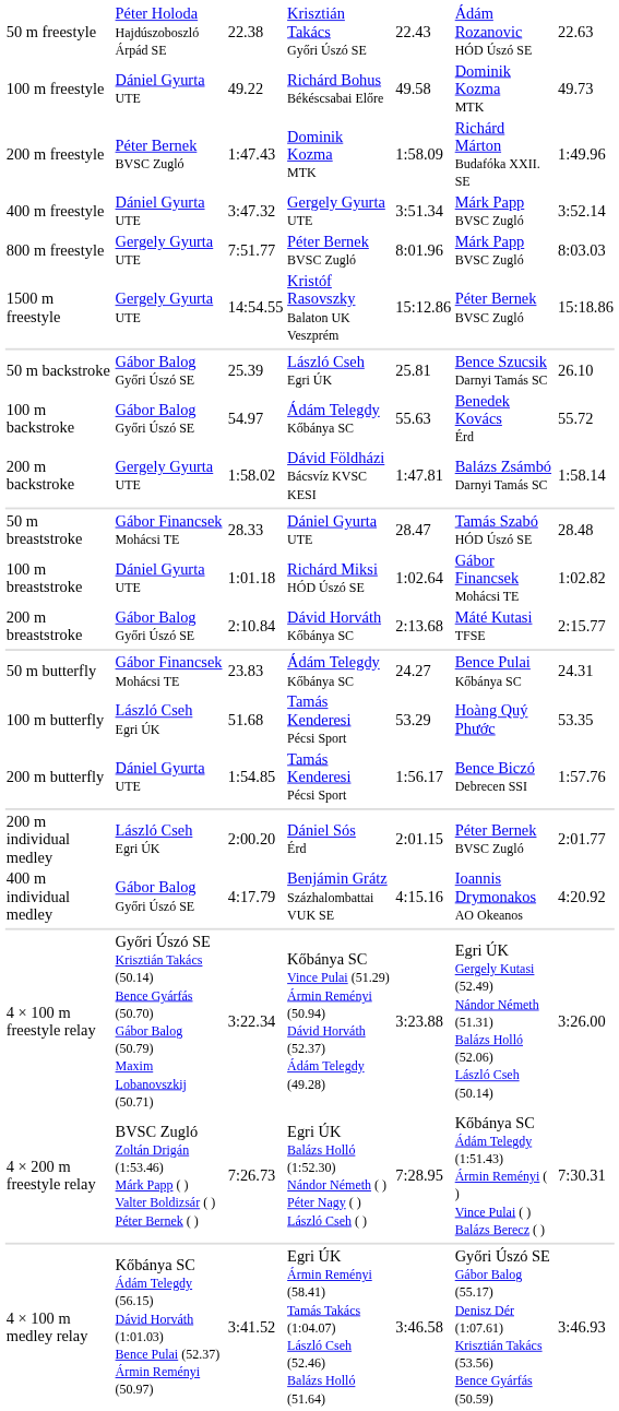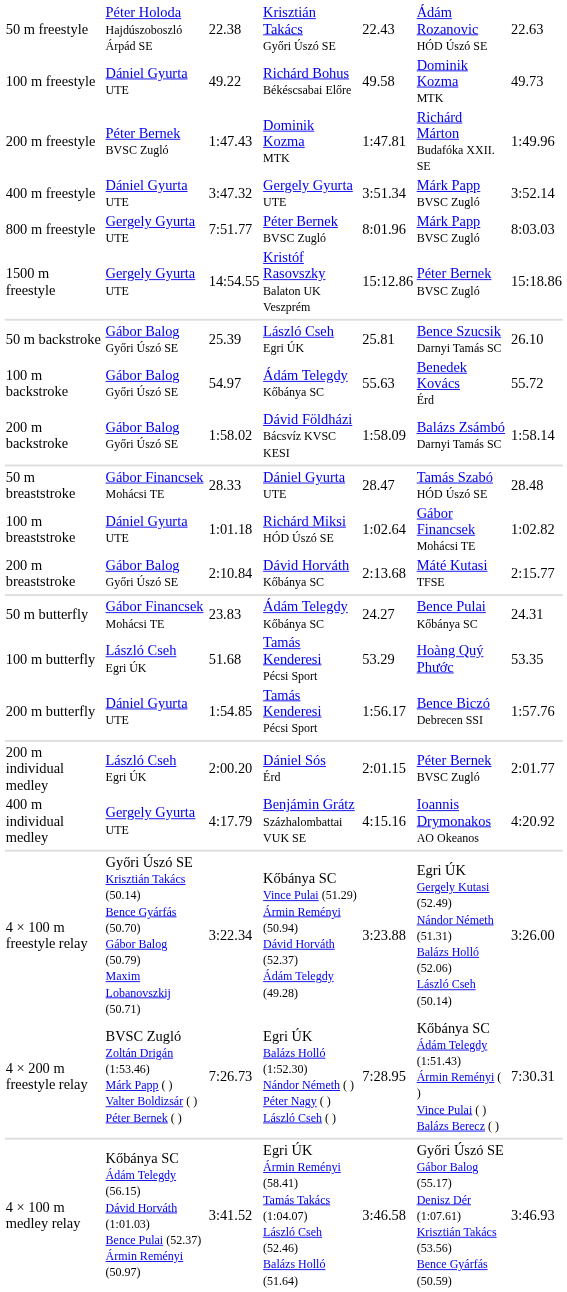 <table>
 <tr>
 <td>50 m freestyle</td>
 <td><a href='#'>Péter Holoda</a><br><small>Hajdúszoboszló Árpád SE</small></td>
 <td>22.38</td>
 <td><a href='#'>Krisztián Takács</a><br><small>Győri Úszó SE</small></td>
 <td>22.43</td>
 <td><a href='#'>Ádám Rozanovic</a><br><small>HÓD Úszó SE</small></td>
 <td>22.63</td>
 </tr>
 <tr>
 <td>100 m freestyle</td>
 <td><a href='#'>Dániel Gyurta</a><br><small>UTE</small></td>
 <td>49.22</td>
 <td><a href='#'>Richárd Bohus</a><br><small>Békéscsabai Előre</small></td>
 <td>49.58</td>
 <td><a href='#'>Dominik Kozma</a><br><small>MTK</small></td>
 <td>49.73</td>
 </tr>
 <tr>
 <td>200 m freestyle</td>
 <td><a href='#'>Péter Bernek</a><br><small>BVSC Zugló</small></td>
 <td>1:47.43</td>
 <td><a href='#'>Dominik Kozma</a><br><small>MTK</small></td>
-<td>1:58.09</td>
+<td>1:47.81</td>
 <td><a href='#'>Richárd Márton</a><br><small>Budafóka XXII. SE</small></td>
 <td>1:49.96</td>
 </tr>
 <tr>
 <td>400 m freestyle</td>
 <td><a href='#'>Dániel Gyurta</a><br><small>UTE</small></td>
 <td>3:47.32</td>
 <td><a href='#'>Gergely Gyurta</a><br><small>UTE</small></td>
 <td>3:51.34</td>
 <td><a href='#'>Márk Papp</a><br><small>BVSC Zugló</small></td>
 <td>3:52.14</td>
 </tr>
 <tr>
 <td>800 m freestyle</td>
 <td><a href='#'>Gergely Gyurta</a><br><small>UTE</small></td>
 <td>7:51.77</td>
 <td><a href='#'>Péter Bernek</a><br><small>BVSC Zugló</small></td>
 <td>8:01.96</td>
 <td><a href='#'>Márk Papp</a><br><small>BVSC Zugló</small></td>
 <td>8:03.03</td>
 </tr>
 <tr>
 <td>1500 m freestyle</td>
 <td><a href='#'>Gergely Gyurta</a><br><small>UTE</small></td>
 <td>14:54.55</td>
 <td><a href='#'>Kristóf Rasovszky</a><br><small>Balaton UK Veszprém</small></td>
 <td>15:12.86</td>
 <td><a href='#'>Péter Bernek</a><br><small>BVSC Zugló</small></td>
 <td>15:18.86</td>
 </tr>
 <tr>
 </tr>
 <tr bgcolor=#ddd>
 <td colspan=7></td>
 </tr>
 <tr>
 <td>50 m backstroke</td>
 <td><a href='#'>Gábor Balog</a><br><small>Győri Úszó SE</small></td>
 <td>25.39</td>
 <td><a href='#'>László Cseh</a><br><small>Egri ÚK</small></td>
 <td>25.81</td>
 <td><a href='#'>Bence Szucsik</a><br><small>Darnyi Tamás SC</small></td>
 <td>26.10</td>
 </tr>
 <tr>
 <td>100 m backstroke</td>
 <td><a href='#'>Gábor Balog</a><br><small>Győri Úszó SE</small></td>
 <td>54.97</td>
 <td><a href='#'>Ádám Telegdy</a><br><small>Kőbánya SC</small></td>
 <td>55.63</td>
 <td><a href='#'>Benedek Kovács</a><br><small>Érd</small></td>
 <td>55.72</td>
 </tr>
 <tr>
 <td>200 m backstroke</td>
-<td><a href='#'>Gergely Gyurta</a><br><small>UTE</small></td>
+<td><a href='#'>Gábor Balog</a><br><small>Győri Úszó SE</small></td>
 <td>1:58.02</td>
 <td><a href='#'>Dávid Földházi</a><br><small>Bácsvíz KVSC KESI</small></td>
-<td>1:47.81</td>
+<td>1:58.09</td>
 <td><a href='#'>Balázs Zsámbó</a><br><small>Darnyi Tamás SC</small></td>
 <td>1:58.14</td>
 </tr>
 <tr>
 </tr>
 <tr bgcolor=#ddd>
 <td colspan=7></td>
 </tr>
 <tr>
 <td>50 m breaststroke</td>
 <td><a href='#'>Gábor Financsek</a><br><small>Mohácsi TE</small></td>
 <td>28.33</td>
 <td><a href='#'>Dániel Gyurta</a><br><small>UTE</small></td>
 <td>28.47</td>
 <td><a href='#'>Tamás Szabó</a><br><small>HÓD Úszó SE</small></td>
 <td>28.48</td>
 </tr>
 <tr>
 <td>100 m breaststroke</td>
 <td><a href='#'>Dániel Gyurta</a><br><small>UTE</small></td>
 <td>1:01.18</td>
 <td><a href='#'>Richárd Miksi</a><br><small>HÓD Úszó SE</small></td>
 <td>1:02.64</td>
 <td><a href='#'>Gábor Financsek</a><br><small>Mohácsi TE</small></td>
 <td>1:02.82</td>
 </tr>
 <tr>
 <td>200 m breaststroke</td>
 <td><a href='#'>Gábor Balog</a><br><small>Győri Úszó SE</small></td>
 <td>2:10.84</td>
 <td><a href='#'>Dávid Horváth</a><br><small>Kőbánya SC</small></td>
 <td>2:13.68</td>
 <td><a href='#'>Máté Kutasi</a><br><small>TFSE</small></td>
 <td>2:15.77</td>
 </tr>
 <tr>
 </tr>
 <tr bgcolor=#ddd>
 <td colspan=7></td>
 </tr>
 <tr>
 <td>50 m butterfly</td>
 <td><a href='#'>Gábor Financsek</a><br><small>Mohácsi TE</small></td>
 <td>23.83</td>
 <td><a href='#'>Ádám Telegdy</a><br><small>Kőbánya SC</small></td>
 <td>24.27</td>
 <td><a href='#'>Bence Pulai</a><br><small>Kőbánya SC</small></td>
 <td>24.31</td>
 </tr>
 <tr>
 <td>100 m butterfly</td>
 <td><a href='#'>László Cseh</a><br><small>Egri ÚK</small></td>
 <td>51.68</td>
 <td><a href='#'>Tamás Kenderesi</a><br><small>Pécsi Sport</small></td>
 <td>53.29</td>
 <td><a href='#'>Hoàng Quý Phước</a><br><small></small></td>
 <td>53.35</td>
 </tr>
 <tr>
 <td>200 m butterfly</td>
 <td><a href='#'>Dániel Gyurta</a><br><small>UTE</small></td>
 <td>1:54.85</td>
 <td><a href='#'>Tamás Kenderesi</a><br><small>Pécsi Sport</small></td>
 <td>1:56.17</td>
 <td><a href='#'>Bence Biczó</a><br><small>Debrecen SSI</small></td>
 <td>1:57.76</td>
 </tr>
 <tr>
 </tr>
 <tr bgcolor=#ddd>
 <td colspan=7></td>
 </tr>
 <tr>
 <td>200 m individual medley</td>
 <td><a href='#'>László Cseh</a><br><small>Egri ÚK</small></td>
 <td>2:00.20</td>
 <td><a href='#'>Dániel Sós</a><br><small>Érd</small></td>
 <td>2:01.15</td>
 <td><a href='#'>Péter Bernek</a><br><small>BVSC Zugló</small></td>
 <td>2:01.77</td>
 </tr>
 <tr>
 <td>400 m individual medley</td>
-<td><a href='#'>Gábor Balog</a><br><small>Győri Úszó SE</small></td>
+<td><a href='#'>Gergely Gyurta</a><br><small>UTE</small></td>
 <td>4:17.79</td>
 <td><a href='#'>Benjámin Grátz</a><br><small>Százhalombattai VUK SE</small></td>
 <td>4:15.16</td>
 <td><a href='#'>Ioannis Drymonakos</a><br><small> AO Okeanos</small></td>
 <td>4:20.92</td>
 </tr>
 <tr>
 </tr>
 <tr bgcolor=#ddd>
 <td colspan=7></td>
 </tr>
 <tr>
 <td>4 × 100 m freestyle relay</td>
 <td>Győri Úszó SE<br><small><a href='#'>Krisztián Takács</a> (50.14)<br> <a href='#'>Bence Gyárfás</a> (50.70)<br> <a href='#'>Gábor Balog</a> (50.79)<br> <a href='#'>Maxim Lobanovszkij</a> (50.71)</small></td>
 <td>3:22.34</td>
 <td>Kőbánya SC<br><small><a href='#'>Vince Pulai</a> (51.29)<br> <a href='#'>Ármin Reményi</a> (50.94)<br> <a href='#'>Dávid Horváth</a> (52.37)<br> <a href='#'>Ádám Telegdy</a> (49.28)</small></td>
 <td>3:23.88</td>
 <td>Egri ÚK<br><small><a href='#'>Gergely Kutasi</a> (52.49)<br> <a href='#'>Nándor Németh</a> (51.31)<br> <a href='#'>Balázs Holló</a> (52.06)<br> <a href='#'>László Cseh</a> (50.14)</small></td>
 <td>3:26.00</td>
 </tr>
 <tr>
 <td>4 × 200 m freestyle relay</td>
 <td>BVSC Zugló<br><small><a href='#'>Zoltán Drigán</a> (1:53.46)<br> <a href='#'>Márk Papp</a> ( )<br> <a href='#'>Valter Boldizsár</a> ( )<br> <a href='#'>Péter Bernek</a> ( )</small></td>
 <td>7:26.73</td>
 <td>Egri ÚK<br><small><a href='#'>Balázs Holló</a> (1:52.30)<br> <a href='#'>Nándor Németh</a> ( )<br> <a href='#'>Péter Nagy</a> ( )<br> <a href='#'>László Cseh</a> ( )</small></td>
 <td>7:28.95</td>
 <td>Kőbánya SC<br><small><a href='#'>Ádám Telegdy</a> (1:51.43)<br> <a href='#'>Ármin Reményi</a> ( )<br> <a href='#'>Vince Pulai</a> ( )<br> <a href='#'>Balázs Berecz</a> ( )</small></td>
 <td>7:30.31</td>
 </tr>
 <tr>
 </tr>
 <tr bgcolor=#ddd>
 <td colspan=7></td>
 </tr>
 <tr>
 <td>4 × 100 m medley relay</td>
 <td>Kőbánya SC<br><small><a href='#'>Ádám Telegdy</a> (56.15)<br> <a href='#'>Dávid Horváth</a> (1:01.03)<br> <a href='#'>Bence Pulai</a> (52.37)<br> <a href='#'>Ármin Reményi</a> (50.97)</small></td>
 <td>3:41.52</td>
 <td>Egri ÚK<br><small><a href='#'>Ármin Reményi</a> (58.41)<br> <a href='#'>Tamás Takács</a> (1:04.07)<br> <a href='#'>László Cseh</a> (52.46)<br> <a href='#'>Balázs Holló</a> (51.64)</small></td>
 <td>3:46.58</td>
 <td>Győri Úszó SE<br><small><a href='#'>Gábor Balog</a> (55.17)<br> <a href='#'>Denisz Dér</a> (1:07.61)<br> <a href='#'>Krisztián Takács</a> (53.56)<br> <a href='#'>Bence Gyárfás</a> (50.59)</small></td>
 <td>3:46.93</td>
 </tr>
 </table>
